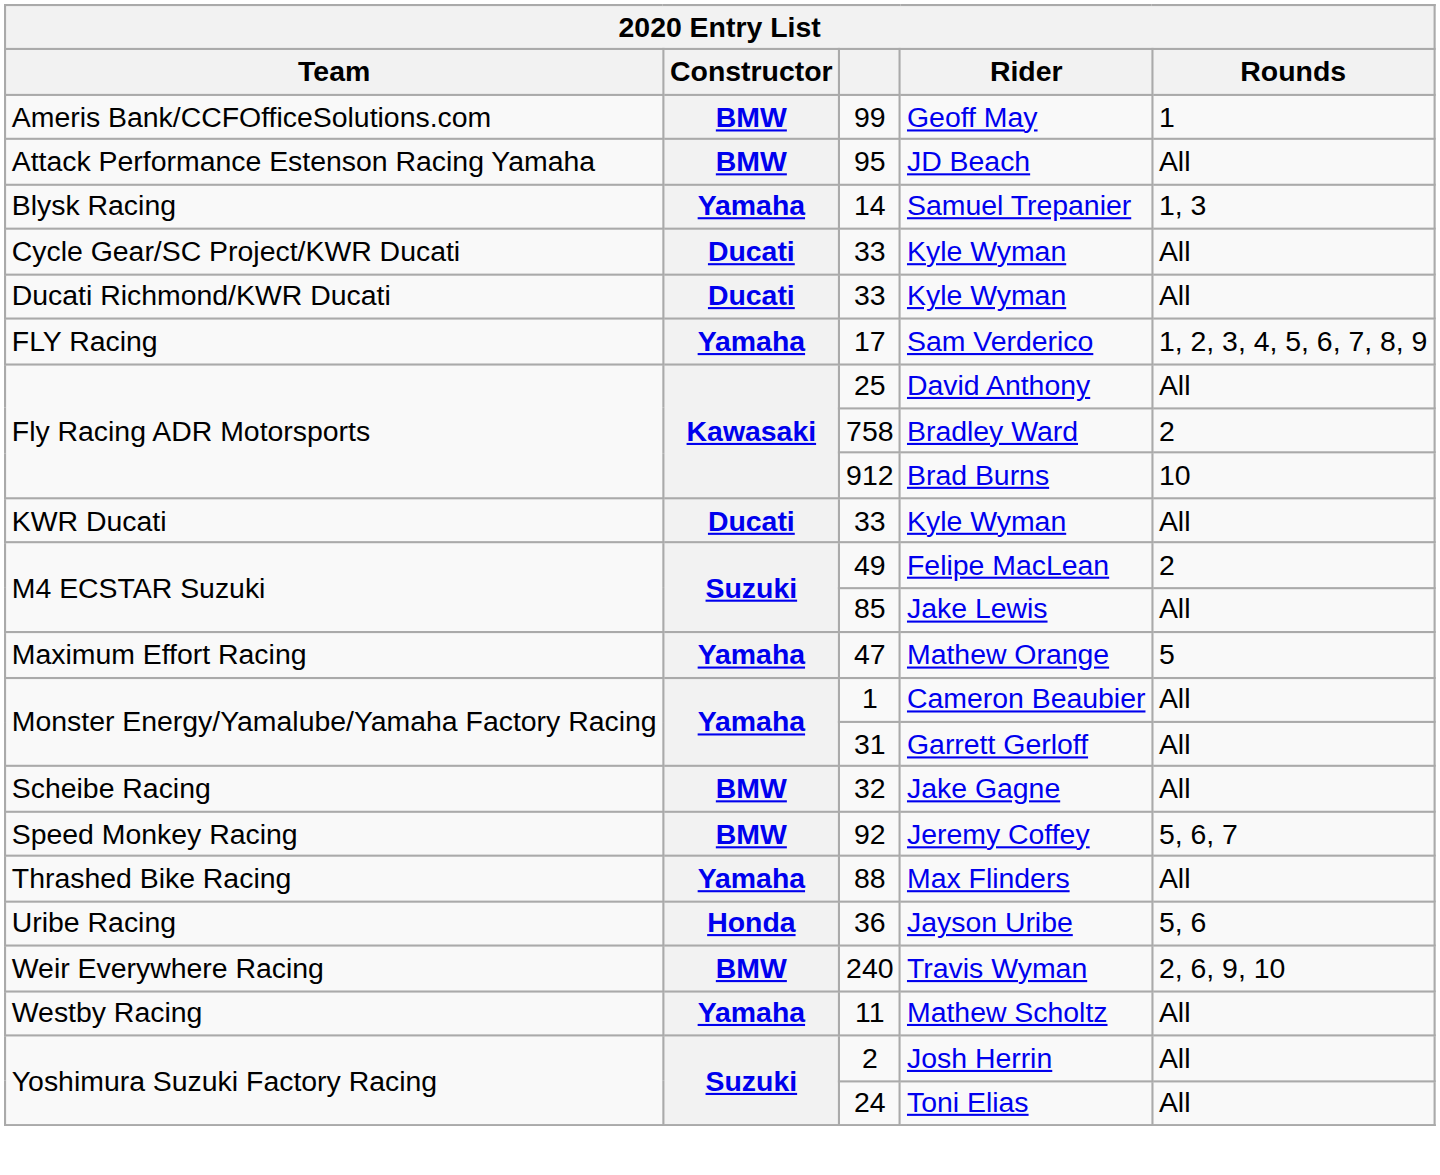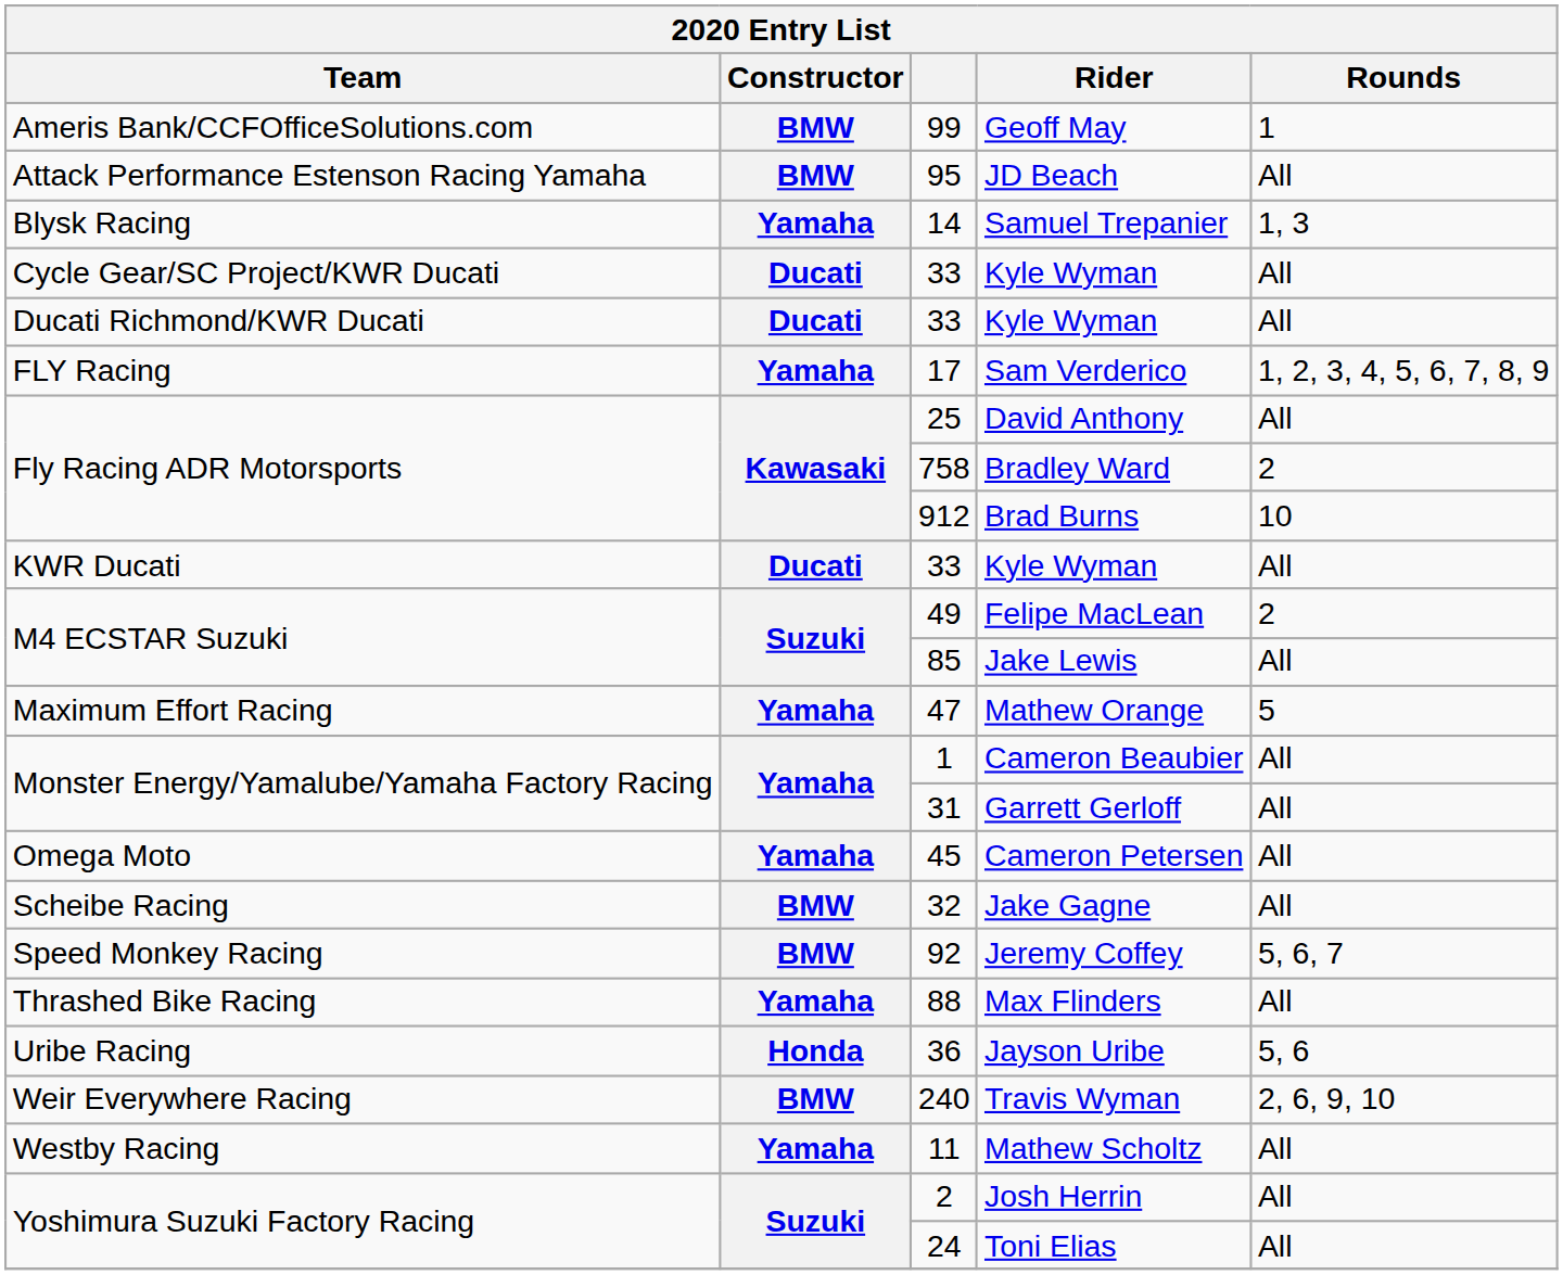 <table class="wikitable" style="font-size: 85%;">
 <tr>
 <th colspan=5>2020 Entry List</th>
 </tr>
 <tr>
 <th>Team</th>
 <th>Constructor</th>
 <th></th>
 <th>Rider</th>
 <th>Rounds</th>
 </tr>
 <tr>
 <td>Ameris Bank/CCFOfficeSolutions.com</td>
 <th><a href='#'>BMW</a></th>
 <td align=center>99</td>
 <td align=left> <a href='#'>Geoff May</a></td>
 <td>1</td>
 </tr>
 <tr>
 <td>Attack Performance Estenson Racing Yamaha</td>
 <th><a href='#'>BMW</a></th>
 <td align=center>95</td>
 <td align=left> <a href='#'>JD Beach</a></td>
 <td>All</td>
 </tr>
 <tr>
 <td>Blysk Racing</td>
 <th><a href='#'>Yamaha</a></th>
 <td align=center>14</td>
 <td align=left> <a href='#'>Samuel Trepanier</a></td>
 <td>1, 3</td>
 </tr>
 <tr>
 <td>Cycle Gear/SC Project/KWR Ducati</td>
 <th><a href='#'>Ducati</a></th>
 <td align=center>33</td>
 <td align=left> <a href='#'>Kyle Wyman</a></td>
 <td>All</td>
 </tr>
 <tr>
 <td>Ducati Richmond/KWR Ducati</td>
 <th><a href='#'>Ducati</a></th>
 <td align=center>33</td>
 <td align=left> <a href='#'>Kyle Wyman</a></td>
 <td>All</td>
 </tr>
 <tr>
 <td>FLY Racing</td>
 <th><a href='#'>Yamaha</a></th>
 <td align=center>17</td>
 <td align=left> <a href='#'>Sam Verderico</a></td>
 <td>1, 2, 3, 4, 5, 6, 7, 8, 9</td>
 </tr>
 <tr>
 <td rowspan=3>Fly Racing ADR Motorsports</td>
 <th rowspan=3><a href='#'>Kawasaki</a></th>
 <td align=center>25</td>
 <td align=left> <a href='#'>David Anthony</a></td>
 <td>All</td>
 </tr>
 <tr>
 <td align=center>758</td>
 <td align=left> <a href='#'>Bradley Ward</a></td>
 <td>2</td>
 </tr>
 <tr>
 <td align=center>912</td>
 <td align=left> <a href='#'>Brad Burns</a></td>
 <td>10</td>
 </tr>
 <tr>
 <td>KWR Ducati</td>
 <th><a href='#'>Ducati</a></th>
 <td align=center>33</td>
 <td align=left> <a href='#'>Kyle Wyman</a></td>
 <td>All</td>
 </tr>
 <tr>
 <td rowspan=2>M4 ECSTAR Suzuki</td>
 <th rowspan=2><a href='#'>Suzuki</a></th>
 <td align=center>49</td>
 <td align=left> <a href='#'>Felipe MacLean</a></td>
 <td>2</td>
 </tr>
 <tr>
 <td align=center>85</td>
 <td align=left> <a href='#'>Jake Lewis</a></td>
 <td>All</td>
 </tr>
 <tr>
 <td>Maximum Effort Racing</td>
 <th><a href='#'>Yamaha</a></th>
 <td align=center>47</td>
 <td align=left> <a href='#'>Mathew Orange</a></td>
 <td>5</td>
 </tr>
 <tr>
 <td rowspan=2>Monster Energy/Yamalube/Yamaha Factory Racing</td>
 <th rowspan=2><a href='#'>Yamaha</a></th>
 <td align=center>1</td>
 <td align=left> <a href='#'>Cameron Beaubier</a></td>
 <td>All</td>
 </tr>
 <tr>
 <td align=center>31</td>
 <td align=left> <a href='#'>Garrett Gerloff</a></td>
 <td>All</td>
 </tr>
 <tr>
+<td>Omega Moto</td>
+<th><a href='#'>Yamaha</a></th>
+<td align=center>45</td>
+<td align=left> <a href='#'>Cameron Petersen</a></td>
+<td>All</td>
+</tr>
+<tr>
 <td>Scheibe Racing</td>
 <th><a href='#'>BMW</a></th>
 <td align=center>32</td>
 <td align=left> <a href='#'>Jake Gagne</a></td>
 <td>All</td>
 </tr>
 <tr>
 <td>Speed Monkey Racing</td>
 <th><a href='#'>BMW</a></th>
 <td align=center>92</td>
 <td align=left> <a href='#'>Jeremy Coffey</a></td>
 <td>5, 6, 7</td>
 </tr>
 <tr>
 <td>Thrashed Bike Racing</td>
 <th><a href='#'>Yamaha</a></th>
 <td align=center>88</td>
 <td align=left> <a href='#'>Max Flinders</a></td>
 <td>All</td>
 </tr>
 <tr>
 <td>Uribe Racing</td>
 <th><a href='#'>Honda</a></th>
 <td align=center>36</td>
 <td align=left> <a href='#'>Jayson Uribe</a></td>
 <td>5, 6</td>
 </tr>
 <tr>
 <td>Weir Everywhere Racing</td>
 <th><a href='#'>BMW</a></th>
 <td align=center>240</td>
 <td align=left> <a href='#'>Travis Wyman</a></td>
 <td>2, 6, 9, 10</td>
 </tr>
 <tr>
 <td>Westby Racing</td>
 <th><a href='#'>Yamaha</a></th>
 <td align=center>11</td>
 <td align=left> <a href='#'>Mathew Scholtz</a></td>
 <td>All</td>
 </tr>
 <tr>
 <td rowspan=2>Yoshimura Suzuki Factory Racing</td>
 <th rowspan=2><a href='#'>Suzuki</a></th>
 <td align=center>2</td>
 <td align=left> <a href='#'>Josh Herrin</a></td>
 <td>All</td>
 </tr>
 <tr>
 <td align=center>24</td>
 <td align=left> <a href='#'>Toni Elias</a></td>
 <td>All</td>
 </tr>
 <tr>
 </tr>
 </table>
